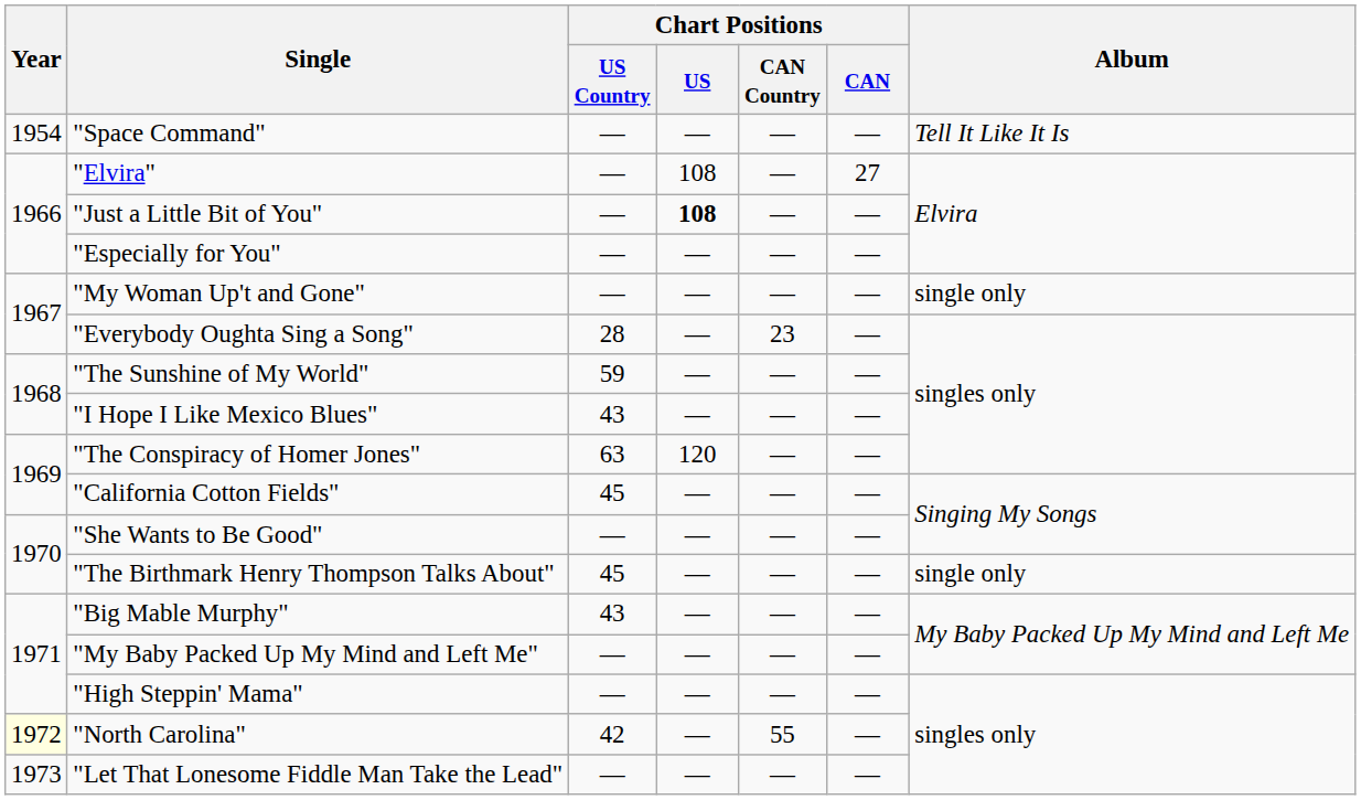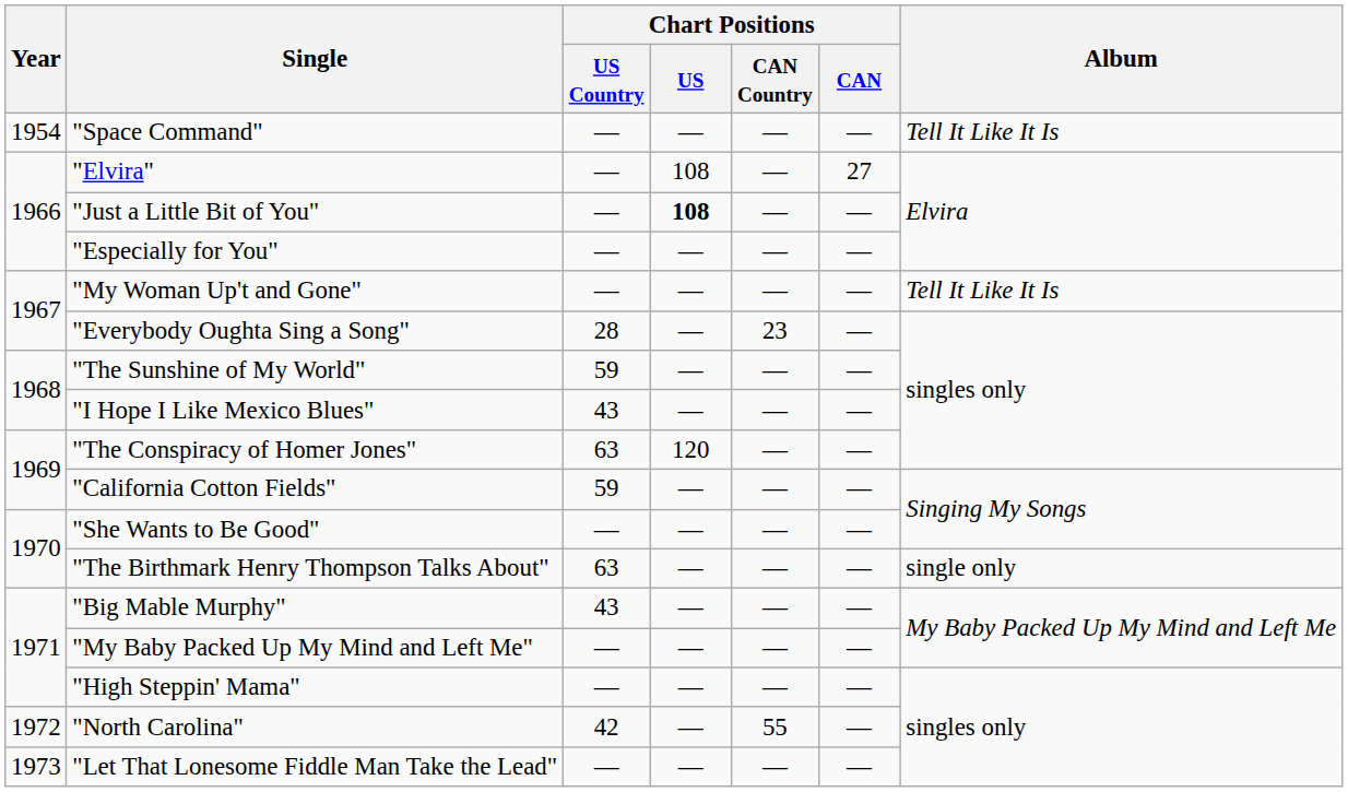 <table class="wikitable">
 <tr>
 <th rowspan="2">Year</th>
 <th rowspan="2">Single</th>
 <th colspan="4">Chart Positions</th>
 <th rowspan="2">Album</th>
 </tr>
 <tr>
 <th width="45"><small><a href='#'>US Country</a></small></th>
 <th width="45"><small><a href='#'>US</a></small><br></th>
 <th width="45"><small>CAN Country</small></th>
 <th width="45"><small><a href='#'>CAN</a></small></th>
 </tr>
 <tr>
 <td>1954</td>
 <td>"Space Command"</td>
 <td align=center>—</td>
 <td align=center>—</td>
 <td align=center>—</td>
 <td align=center>—</td>
 <td><em>Tell It Like It Is</em></td>
 </tr>
 <tr>
 <td rowspan=3>1966</td>
 <td>"<a href='#'>Elvira</a>"</td>
 <td align=center>—</td>
 <td align=center>108</td>
 <td align=center>—</td>
 <td align=center>27</td>
 <td rowspan=3><em>Elvira</em></td>
 </tr>
 <tr>
 <td>"Just a Little Bit of You"</td>
 <td align=center>—</td>
 <td align=center><strong>108</strong></td>
 <td align=center>—</td>
 <td align=center>—</td>
 </tr>
 <tr>
 <td>"Especially for You"</td>
 <td align=center>—</td>
 <td align=center>—</td>
 <td align=center>—</td>
 <td align=center>—</td>
 </tr>
 <tr>
 <td rowspan=2>1967</td>
 <td>"My Woman Up't and Gone"</td>
 <td align=center>—</td>
 <td align=center>—</td>
 <td align=center>—</td>
 <td align=center>—</td>
-<td>single only</td>
+<td><em>Tell It Like It Is</em></td>
 </tr>
 <tr>
 <td>"Everybody Oughta Sing a Song"</td>
 <td align=center>28</td>
 <td align=center>—</td>
 <td align=center>23</td>
 <td align=center>—</td>
 <td rowspan=4>singles only</td>
 </tr>
 <tr>
 <td rowspan=2>1968</td>
 <td>"The Sunshine of My World"</td>
 <td align=center>59</td>
 <td align=center>—</td>
 <td align=center>—</td>
 <td align=center>—</td>
 </tr>
 <tr>
 <td>"I Hope I Like Mexico Blues"</td>
 <td align=center>43</td>
 <td align=center>—</td>
 <td align=center>—</td>
 <td align=center>—</td>
 </tr>
 <tr>
 <td rowspan=2>1969</td>
 <td>"The Conspiracy of Homer Jones"</td>
 <td align=center>63</td>
 <td align=center>120</td>
 <td align=center>—</td>
 <td align=center>—</td>
 </tr>
 <tr>
 <td>"California Cotton Fields"</td>
-<td align=center>45</td>
+<td align=center>59</td>
 <td align=center>—</td>
 <td align=center>—</td>
 <td align=center>—</td>
 <td rowspan=2><em>Singing My Songs</em></td>
 </tr>
 <tr>
 <td rowspan=2>1970</td>
 <td>"She Wants to Be Good"</td>
 <td align=center>—</td>
 <td align=center>—</td>
 <td align=center>—</td>
 <td align=center>—</td>
 </tr>
 <tr>
 <td>"The Birthmark Henry Thompson Talks About"</td>
-<td align=center>45</td>
+<td align=center>63</td>
 <td align=center>—</td>
 <td align=center>—</td>
 <td align=center>—</td>
 <td>single only</td>
 </tr>
 <tr>
 <td rowspan=3>1971</td>
 <td>"Big Mable Murphy"</td>
 <td align=center>43</td>
 <td align=center>—</td>
 <td align=center>—</td>
 <td align=center>—</td>
 <td rowspan=2><em>My Baby Packed Up My Mind and Left Me</em></td>
 </tr>
 <tr>
 <td>"My Baby Packed Up My Mind and Left Me"</td>
 <td align=center>—</td>
 <td align=center>—</td>
 <td align=center>—</td>
 <td align=center>—</td>
 </tr>
 <tr>
 <td>"High Steppin' Mama"</td>
 <td align=center>—</td>
 <td align=center>—</td>
 <td align=center>—</td>
 <td align=center>—</td>
 <td rowspan=3>singles only</td>
 </tr>
 <tr>
-<td style="background: lightyellow;">1972</td>
+<td>1972</td>
 <td>"North Carolina"</td>
 <td align=center>42</td>
 <td align=center>—</td>
 <td align=center>55</td>
 <td align=center>—</td>
 </tr>
 <tr>
 <td>1973</td>
 <td>"Let That Lonesome Fiddle Man Take the Lead"</td>
 <td align=center>—</td>
 <td align=center>—</td>
 <td align=center>—</td>
 <td align=center>—</td>
 </tr>
 </table>
